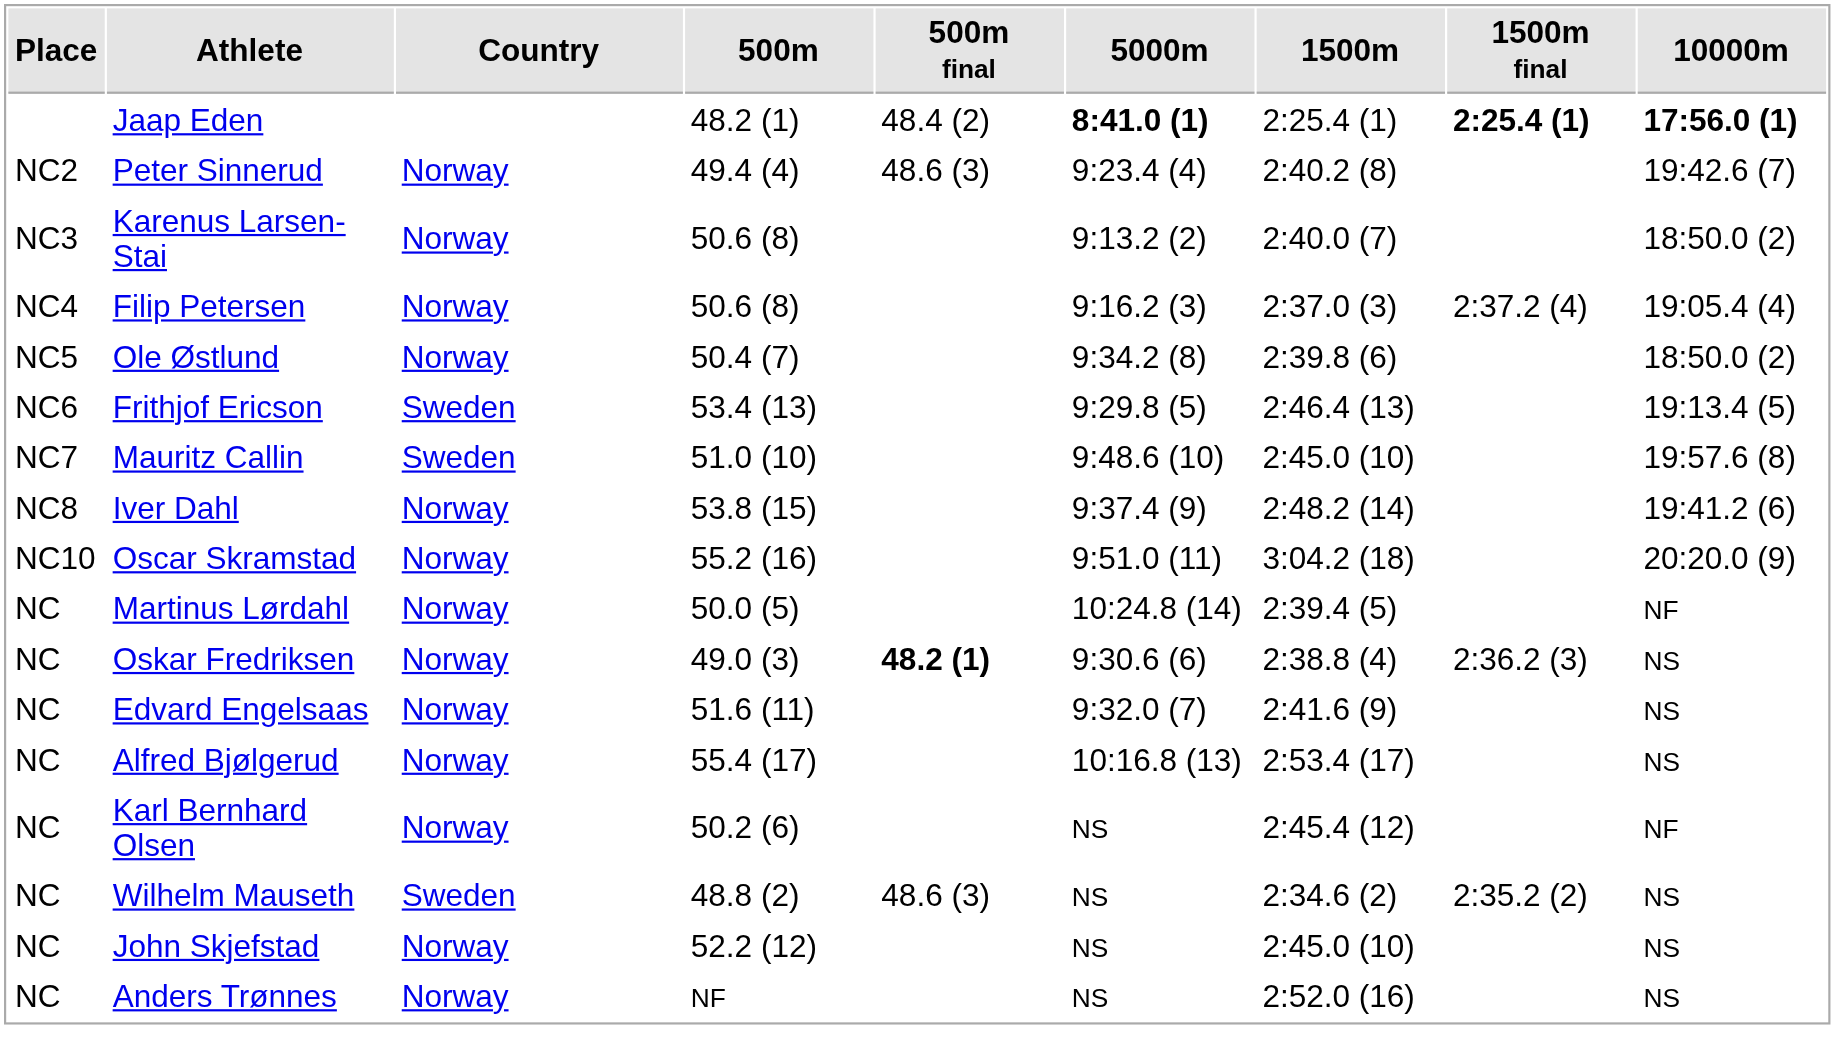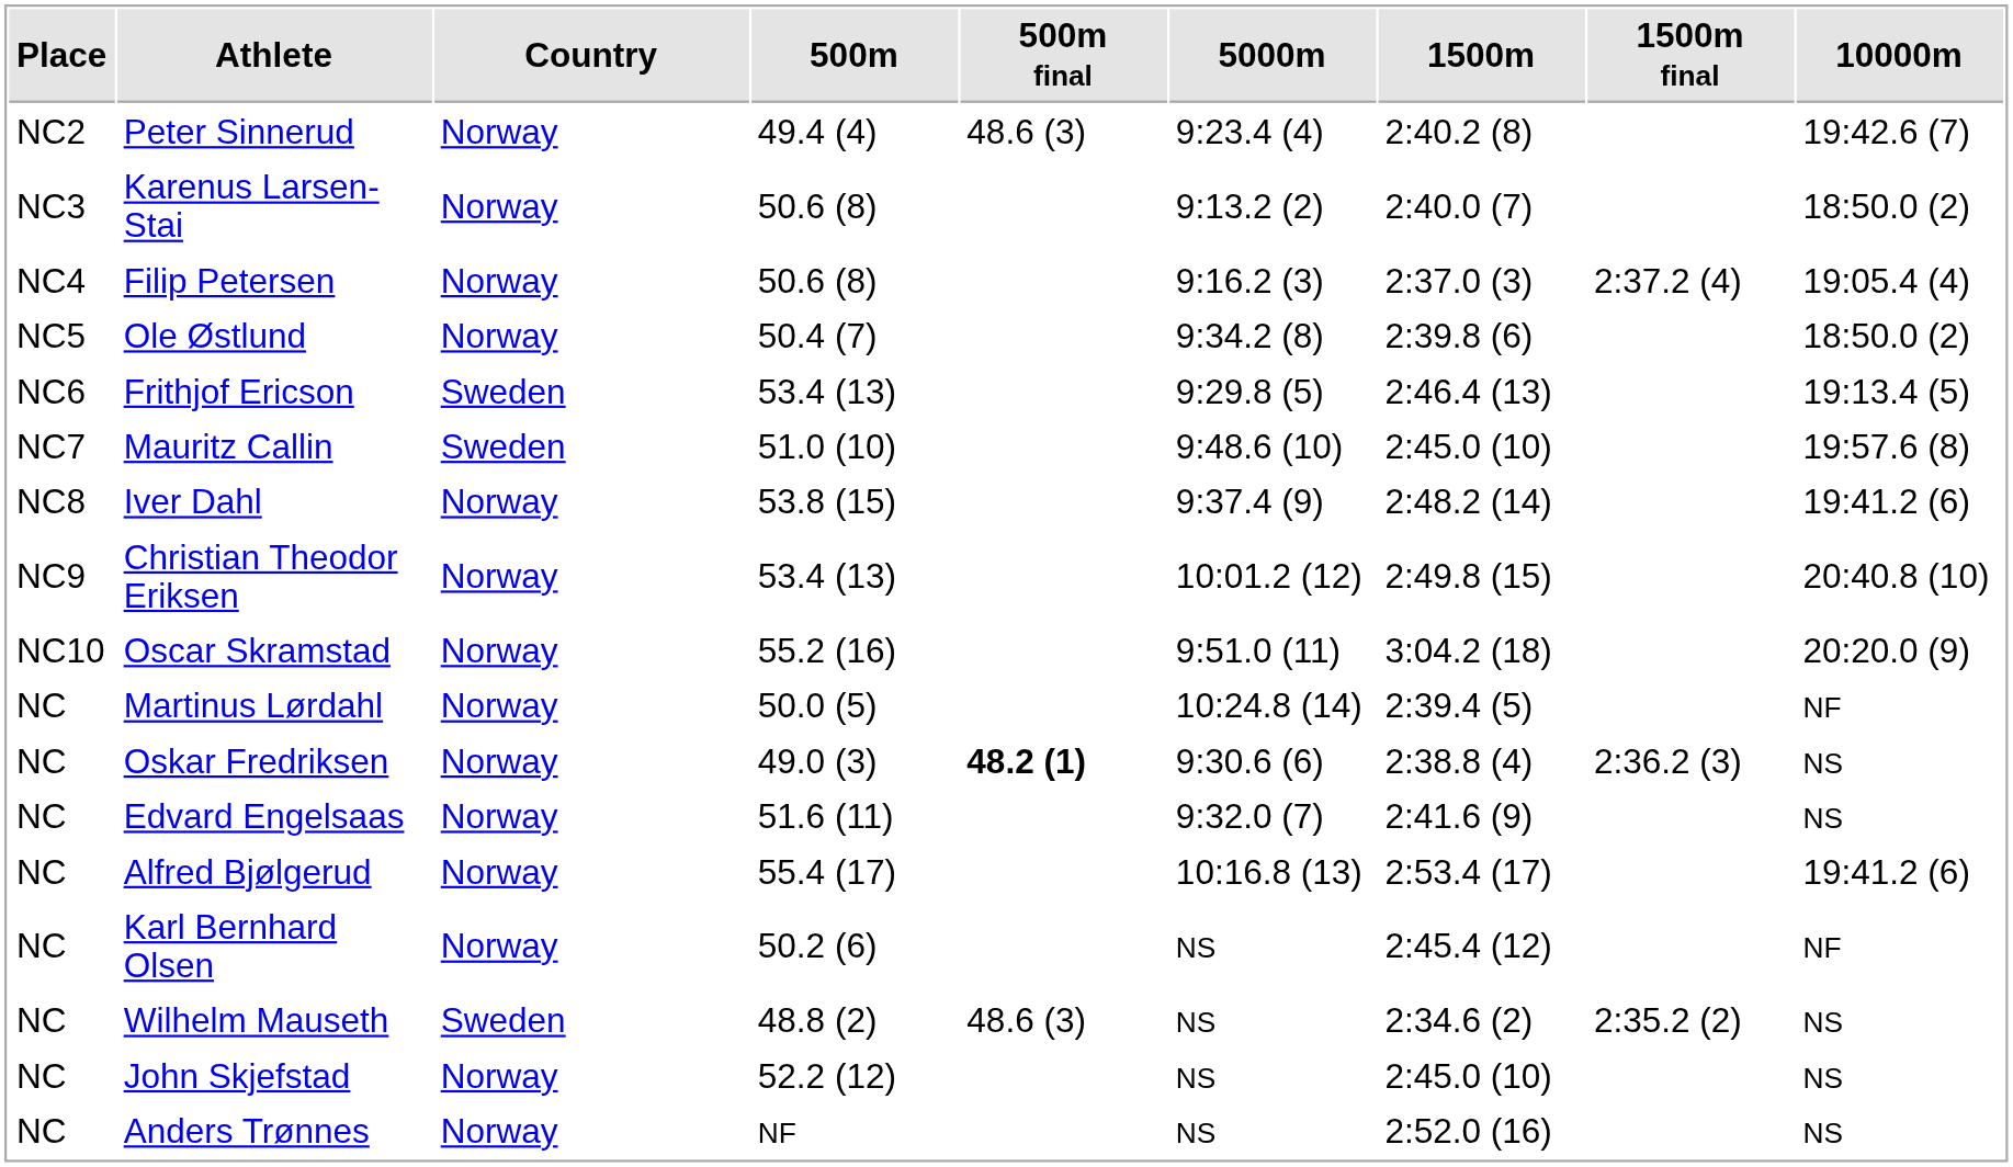 <table cellspacing="1" cellpadding="3" style="border:1px solid #AAAAAA;font-size:90%">
 <tr bgcolor="#E4E4E4">
 <th style="border-bottom:1px solid #AAAAAA" width=15>Place</th>
 <th style="border-bottom:1px solid #AAAAAA" width=125>Athlete</th>
 <th style="border-bottom:1px solid #AAAAAA" width=125>Country</th>
 <th style="border-bottom:1px solid #AAAAAA" width=80>500m</th>
 <th style="border-bottom:1px solid #AAAAAA" width=80>500m<br><small>final</small></th>
 <th style="border-bottom:1px solid #AAAAAA" width=80>5000m</th>
 <th style="border-bottom:1px solid #AAAAAA" width=80>1500m</th>
 <th style="border-bottom:1px solid #AAAAAA" width=80>1500m<br><small>final</small></th>
 <th style="border-bottom:1px solid #AAAAAA" width=80>10000m</th>
-</tr>
-<tr>
-<td></td>
-<td><a href='#'>Jaap Eden</a></td>
-<td></td>
-<td>48.2 (1)</td>
-<td>48.4 (2)</td>
-<td><strong>8:41.0 (1)</strong></td>
-<td>2:25.4 (1)</td>
-<td><strong>2:25.4 (1)</strong></td>
-<td><strong>17:56.0 (1)</strong></td>
 </tr>
 <tr>
 <td>NC2</td>
 <td><a href='#'>Peter Sinnerud</a></td>
 <td> <a href='#'>Norway</a></td>
 <td>49.4 (4)</td>
 <td>48.6 (3)</td>
 <td>9:23.4 (4)</td>
 <td>2:40.2 (8)</td>
 <td></td>
 <td>19:42.6 (7)</td>
 </tr>
 <tr>
 <td>NC3</td>
 <td><a href='#'>Karenus Larsen-Stai</a></td>
 <td> <a href='#'>Norway</a></td>
 <td>50.6 (8)</td>
 <td></td>
 <td>9:13.2 (2)</td>
 <td>2:40.0 (7)</td>
 <td></td>
 <td>18:50.0 (2)</td>
 </tr>
 <tr>
 <td>NC4</td>
 <td><a href='#'>Filip Petersen</a></td>
 <td> <a href='#'>Norway</a></td>
 <td>50.6 (8)</td>
 <td></td>
 <td>9:16.2 (3)</td>
 <td>2:37.0 (3)</td>
 <td>2:37.2 (4)</td>
 <td>19:05.4 (4)</td>
 </tr>
 <tr>
 <td>NC5</td>
 <td><a href='#'>Ole Østlund</a></td>
 <td> <a href='#'>Norway</a></td>
 <td>50.4 (7)</td>
 <td></td>
 <td>9:34.2 (8)</td>
 <td>2:39.8 (6)</td>
 <td></td>
 <td>18:50.0 (2)</td>
 </tr>
 <tr>
 <td>NC6</td>
 <td><a href='#'>Frithjof Ericson</a></td>
 <td> <a href='#'>Sweden</a></td>
 <td>53.4 (13)</td>
 <td></td>
 <td>9:29.8 (5)</td>
 <td>2:46.4 (13)</td>
 <td></td>
 <td>19:13.4 (5)</td>
 </tr>
 <tr>
 <td>NC7</td>
 <td><a href='#'>Mauritz Callin</a></td>
 <td> <a href='#'>Sweden</a></td>
 <td>51.0 (10)</td>
 <td></td>
 <td>9:48.6 (10)</td>
 <td>2:45.0 (10)</td>
 <td></td>
 <td>19:57.6 (8)</td>
 </tr>
 <tr>
 <td>NC8</td>
 <td><a href='#'>Iver Dahl</a></td>
 <td> <a href='#'>Norway</a></td>
 <td>53.8 (15)</td>
 <td></td>
 <td>9:37.4 (9)</td>
 <td>2:48.2 (14)</td>
 <td></td>
 <td>19:41.2 (6)</td>
 </tr>
 <tr>
+<td>NC9</td>
+<td><a href='#'>Christian Theodor Eriksen</a></td>
+<td> <a href='#'>Norway</a></td>
+<td>53.4 (13)</td>
+<td></td>
+<td>10:01.2 (12)</td>
+<td>2:49.8 (15)</td>
+<td></td>
+<td>20:40.8 (10)</td>
+</tr>
+<tr>
 <td>NC10</td>
 <td><a href='#'>Oscar Skramstad</a></td>
 <td> <a href='#'>Norway</a></td>
 <td>55.2 (16)</td>
 <td></td>
 <td>9:51.0 (11)</td>
 <td>3:04.2 (18)</td>
 <td></td>
 <td>20:20.0 (9)</td>
 </tr>
 <tr>
 <td>NC</td>
 <td><a href='#'>Martinus Lørdahl</a></td>
 <td> <a href='#'>Norway</a></td>
 <td>50.0 (5)</td>
 <td></td>
 <td>10:24.8 (14)</td>
 <td>2:39.4 (5)</td>
 <td></td>
 <td><small>NF</small></td>
 </tr>
 <tr>
 <td>NC</td>
 <td><a href='#'>Oskar Fredriksen</a></td>
 <td> <a href='#'>Norway</a></td>
 <td>49.0 (3)</td>
 <td><strong>48.2 (1)</strong></td>
 <td>9:30.6 (6)</td>
 <td>2:38.8 (4)</td>
 <td>2:36.2 (3)</td>
 <td><small>NS</small></td>
 </tr>
 <tr>
 <td>NC</td>
 <td><a href='#'>Edvard Engelsaas</a></td>
 <td> <a href='#'>Norway</a></td>
 <td>51.6 (11)</td>
 <td></td>
 <td>9:32.0 (7)</td>
 <td>2:41.6 (9)</td>
 <td></td>
 <td><small>NS</small></td>
 </tr>
 <tr>
 <td>NC</td>
 <td><a href='#'>Alfred Bjølgerud</a></td>
 <td> <a href='#'>Norway</a></td>
 <td>55.4 (17)</td>
 <td></td>
 <td>10:16.8 (13)</td>
 <td>2:53.4 (17)</td>
 <td></td>
-<td><small>NS</small></td>
+<td>19:41.2 (6)</td>
 </tr>
 <tr>
 <td>NC</td>
 <td><a href='#'>Karl Bernhard Olsen</a></td>
 <td> <a href='#'>Norway</a></td>
 <td>50.2 (6)</td>
 <td></td>
 <td><small>NS</small></td>
 <td>2:45.4 (12)</td>
 <td></td>
 <td><small>NF</small></td>
 </tr>
 <tr>
 <td>NC</td>
 <td><a href='#'>Wilhelm Mauseth</a></td>
 <td> <a href='#'>Sweden</a></td>
 <td>48.8 (2)</td>
 <td>48.6 (3)</td>
 <td><small>NS</small></td>
 <td>2:34.6 (2)</td>
 <td>2:35.2 (2)</td>
 <td><small>NS</small></td>
 </tr>
 <tr>
 <td>NC</td>
 <td><a href='#'>John Skjefstad</a></td>
 <td> <a href='#'>Norway</a></td>
 <td>52.2 (12)</td>
 <td></td>
 <td><small>NS</small></td>
 <td>2:45.0 (10)</td>
 <td></td>
 <td><small>NS</small></td>
 </tr>
 <tr>
 <td>NC</td>
 <td><a href='#'>Anders Trønnes</a></td>
 <td> <a href='#'>Norway</a></td>
 <td><small>NF</small></td>
 <td></td>
 <td><small>NS</small></td>
 <td>2:52.0 (16)</td>
 <td></td>
 <td><small>NS</small></td>
 </tr>
 </table>
